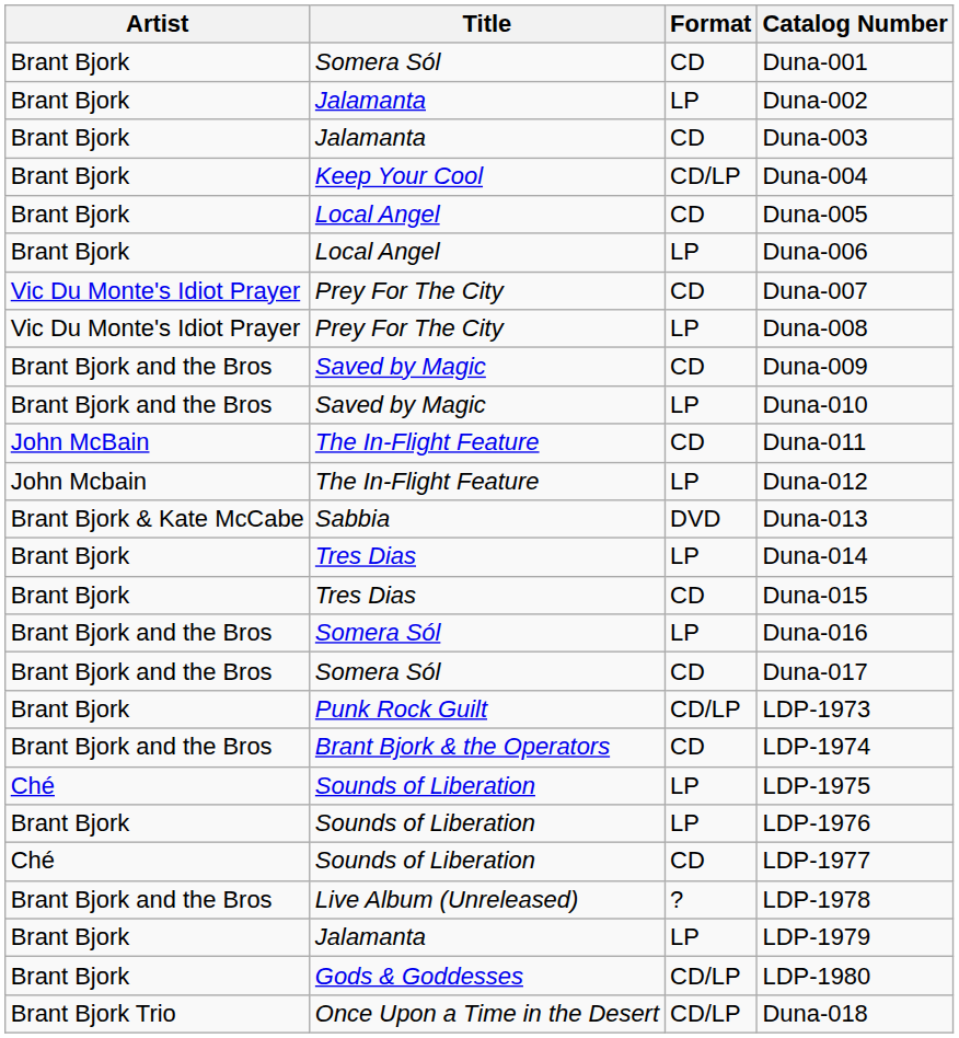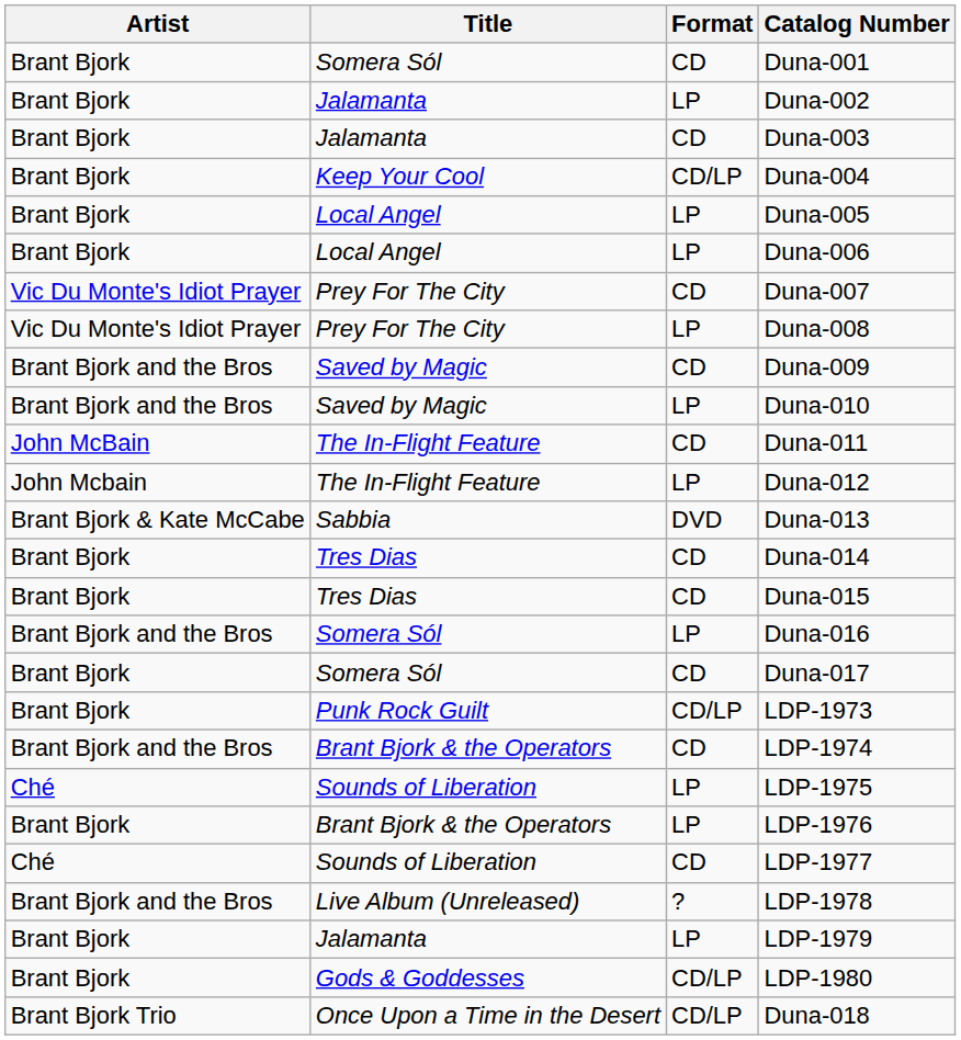 <table class="wikitable">
 <tr>
 <th>Artist</th>
 <th>Title</th>
 <th>Format</th>
 <th>Catalog Number</th>
 </tr>
 <tr>
 <td>Brant Bjork</td>
 <td><em>Somera Sól</em></td>
 <td>CD</td>
 <td>Duna-001</td>
 </tr>
 <tr>
 <td>Brant Bjork</td>
 <td><em><a href='#'>Jalamanta</a></em></td>
 <td>LP</td>
 <td>Duna-002</td>
 </tr>
 <tr>
 <td>Brant Bjork</td>
 <td><em>Jalamanta</em></td>
 <td>CD</td>
 <td>Duna-003</td>
 </tr>
 <tr>
 <td>Brant Bjork</td>
 <td><em><a href='#'>Keep Your Cool</a></em></td>
 <td>CD/LP</td>
 <td>Duna-004</td>
 </tr>
 <tr>
 <td>Brant Bjork</td>
 <td><em><a href='#'>Local Angel</a></em></td>
-<td>CD</td>
+<td>LP</td>
 <td>Duna-005</td>
 </tr>
 <tr>
 <td>Brant Bjork</td>
 <td><em>Local Angel</em></td>
 <td>LP</td>
 <td>Duna-006</td>
 </tr>
 <tr>
 <td><a href='#'>Vic Du Monte's Idiot Prayer</a></td>
 <td><em>Prey For The City</em></td>
 <td>CD</td>
 <td>Duna-007</td>
 </tr>
 <tr>
 <td>Vic Du Monte's Idiot Prayer</td>
 <td><em>Prey For The City</em></td>
 <td>LP</td>
 <td>Duna-008</td>
 </tr>
 <tr>
 <td>Brant Bjork and the Bros</td>
 <td><em><a href='#'>Saved by Magic</a></em></td>
 <td>CD</td>
 <td>Duna-009</td>
 </tr>
 <tr>
 <td>Brant Bjork and the Bros</td>
 <td><em>Saved by Magic</em></td>
 <td>LP</td>
 <td>Duna-010</td>
 </tr>
 <tr>
 <td><a href='#'>John McBain</a></td>
 <td><em><a href='#'>The In-Flight Feature</a></em></td>
 <td>CD</td>
 <td>Duna-011</td>
 </tr>
 <tr>
 <td>John Mcbain</td>
 <td><em>The In-Flight Feature</em></td>
 <td>LP</td>
 <td>Duna-012</td>
 </tr>
 <tr>
 <td>Brant Bjork & Kate McCabe</td>
 <td><em>Sabbia</em></td>
 <td>DVD</td>
 <td>Duna-013</td>
 </tr>
 <tr>
 <td>Brant Bjork</td>
 <td><em><a href='#'>Tres Dias</a></em></td>
-<td>LP</td>
+<td>CD</td>
 <td>Duna-014</td>
 </tr>
 <tr>
 <td>Brant Bjork</td>
 <td><em>Tres Dias</em></td>
 <td>CD</td>
 <td>Duna-015</td>
 </tr>
 <tr>
 <td>Brant Bjork and the Bros</td>
 <td><em><a href='#'>Somera Sól</a></em></td>
 <td>LP</td>
 <td>Duna-016</td>
 </tr>
 <tr>
-<td>Brant Bjork and the Bros</td>
+<td>Brant Bjork</td>
 <td><em>Somera Sól</em></td>
 <td>CD</td>
 <td>Duna-017</td>
 </tr>
 <tr>
 <td>Brant Bjork</td>
 <td><em><a href='#'>Punk Rock Guilt</a></em></td>
 <td>CD/LP</td>
 <td>LDP-1973</td>
 </tr>
 <tr>
 <td>Brant Bjork and the Bros</td>
 <td><em><a href='#'>Brant Bjork & the Operators</a></em></td>
 <td>CD</td>
 <td>LDP-1974</td>
 </tr>
 <tr>
 <td><a href='#'>Ché</a></td>
 <td><em><a href='#'>Sounds of Liberation</a></em></td>
 <td>LP</td>
 <td>LDP-1975</td>
 </tr>
 <tr>
 <td>Brant Bjork</td>
-<td><em>Sounds of Liberation</em></td>
+<td><em>Brant Bjork & the Operators</em></td>
 <td>LP</td>
 <td>LDP-1976</td>
 </tr>
 <tr>
 <td>Ché</td>
 <td><em>Sounds of Liberation</em></td>
 <td>CD</td>
 <td>LDP-1977</td>
 </tr>
 <tr>
 <td>Brant Bjork and the Bros</td>
 <td><em>Live Album (Unreleased)</em></td>
 <td>?</td>
 <td>LDP-1978</td>
 </tr>
 <tr>
 <td>Brant Bjork</td>
 <td><em>Jalamanta</em></td>
 <td>LP</td>
 <td>LDP-1979</td>
 </tr>
 <tr>
 <td>Brant Bjork</td>
 <td><em><a href='#'>Gods & Goddesses</a></em></td>
 <td>CD/LP</td>
 <td>LDP-1980</td>
 </tr>
 <tr>
 <td>Brant Bjork Trio</td>
 <td><em>Once Upon a Time in the Desert </em></td>
 <td>CD/LP</td>
 <td>Duna-018</td>
 </tr>
 </table>
